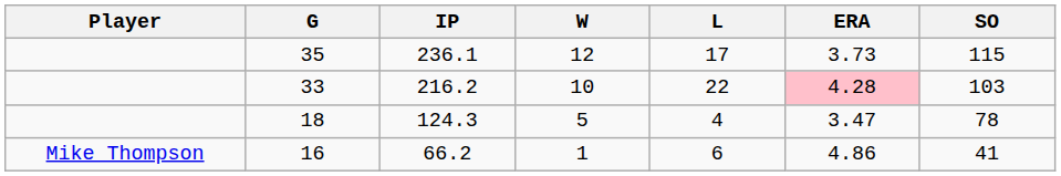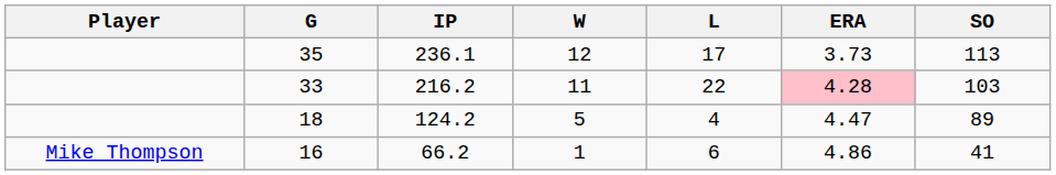 <table class="wikitable sortable">
 <tr>
 <th bgcolor="#DDDDFF" width="16%">Player</th>
 <th bgcolor="#DDDDFF" width="9%">G</th>
 <th bgcolor="#DDDDFF" width="9%">IP</th>
 <th bgcolor="#DDDDFF" width="9%">W</th>
 <th bgcolor="#DDDDFF" width="9%">L</th>
 <th bgcolor="#DDDDFF" width="9%">ERA</th>
 <th bgcolor="#DDDDFF" width="9%">SO</th>
 </tr>
 <tr align="center">
 <td></td>
 <td>35</td>
 <td>236.1</td>
 <td>12</td>
 <td>17</td>
 <td>3.73</td>
-<td>115</td>
+<td>113</td>
 </tr>
 <tr align="center">
 <td></td>
 <td>33</td>
 <td>216.2</td>
-<td>10</td>
+<td>11</td>
 <td>22</td>
 <td style="background: pink;">4.28</td>
 <td>103</td>
 </tr>
 <tr align="center">
 <td></td>
 <td>18</td>
-<td>124.3</td>
+<td>124.2</td>
 <td>5</td>
 <td>4</td>
-<td>3.47</td>
-<td>78</td>
+<td>4.47</td>
+<td>89</td>
 </tr>
 <tr align="center">
 <td><a href='#'>Mike Thompson</a></td>
 <td>16</td>
 <td>66.2</td>
 <td>1</td>
 <td>6</td>
 <td>4.86</td>
 <td>41</td>
 </tr>
 </table>
